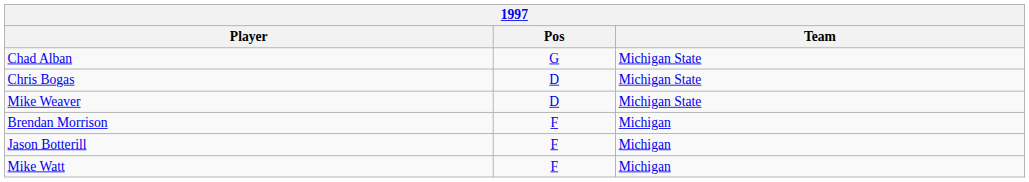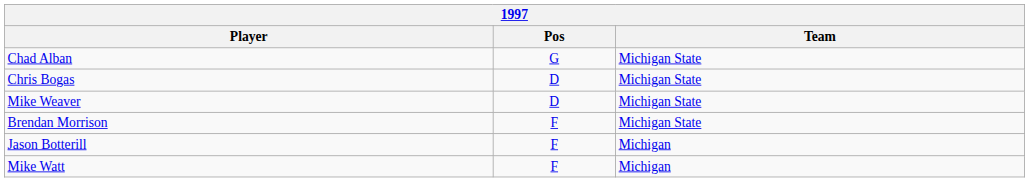 <table class="wikitable" width=95%>
 <tr>
 <th colspan=3><a href='#'>1997</a></th>
 </tr>
 <tr>
 <th>Player</th>
 <th>Pos</th>
 <th>Team</th>
 </tr>
 <tr>
 <td><a href='#'>Chad Alban</a></td>
 <td style="text-align:center;"><a href='#'>G</a></td>
 <td><a href='#'>Michigan State</a></td>
 </tr>
 <tr>
 <td><a href='#'>Chris Bogas</a></td>
 <td style="text-align:center;"><a href='#'>D</a></td>
 <td><a href='#'>Michigan State</a></td>
 </tr>
 <tr>
 <td><a href='#'>Mike Weaver</a></td>
 <td style="text-align:center;"><a href='#'>D</a></td>
 <td><a href='#'>Michigan State</a></td>
 </tr>
 <tr>
 <td><a href='#'>Brendan Morrison</a></td>
 <td style="text-align:center;"><a href='#'>F</a></td>
-<td><a href='#'>Michigan</a></td>
+<td><a href='#'>Michigan State</a></td>
 </tr>
 <tr>
 <td><a href='#'>Jason Botterill</a></td>
 <td style="text-align:center;"><a href='#'>F</a></td>
 <td><a href='#'>Michigan</a></td>
 </tr>
 <tr>
 <td><a href='#'>Mike Watt</a></td>
 <td style="text-align:center;"><a href='#'>F</a></td>
 <td><a href='#'>Michigan</a></td>
 </tr>
 </table>
